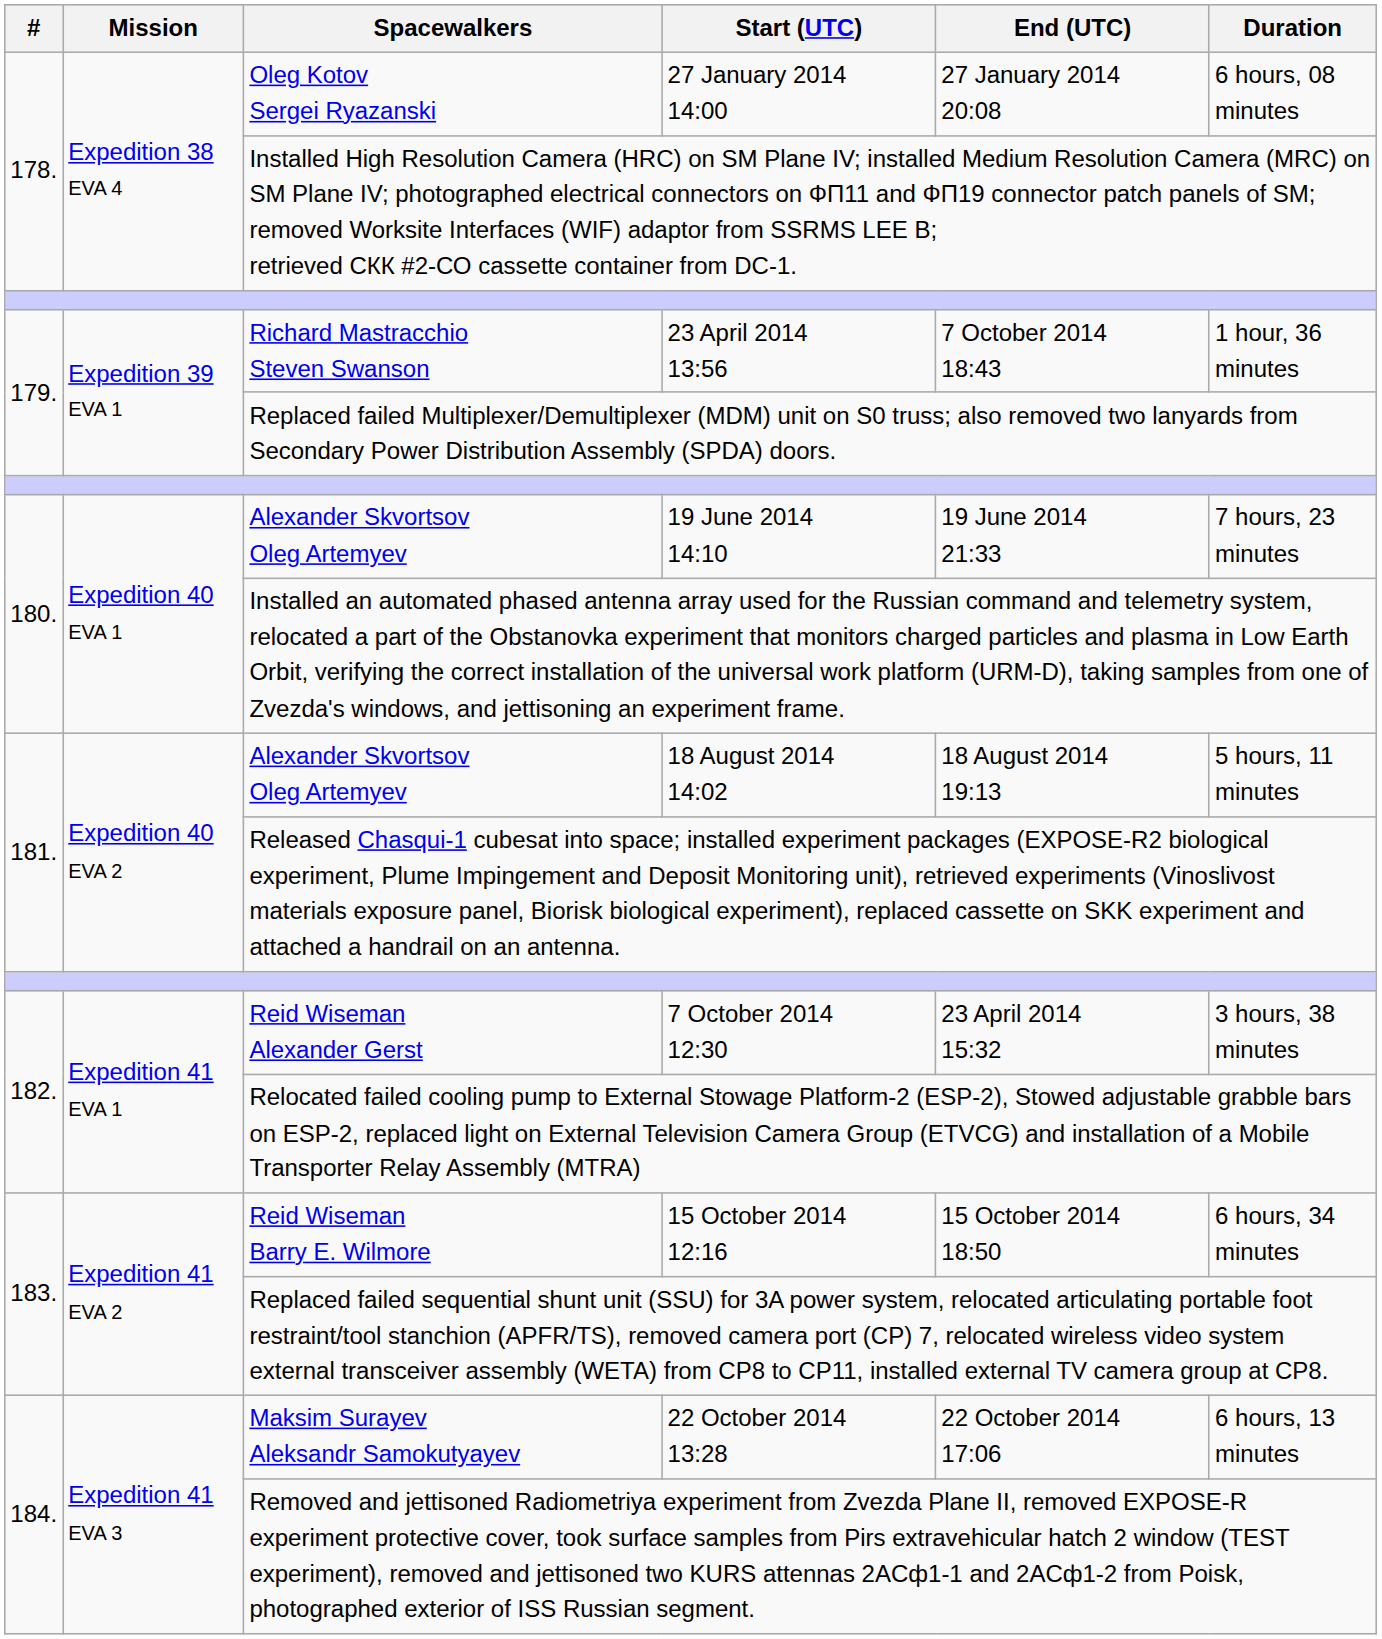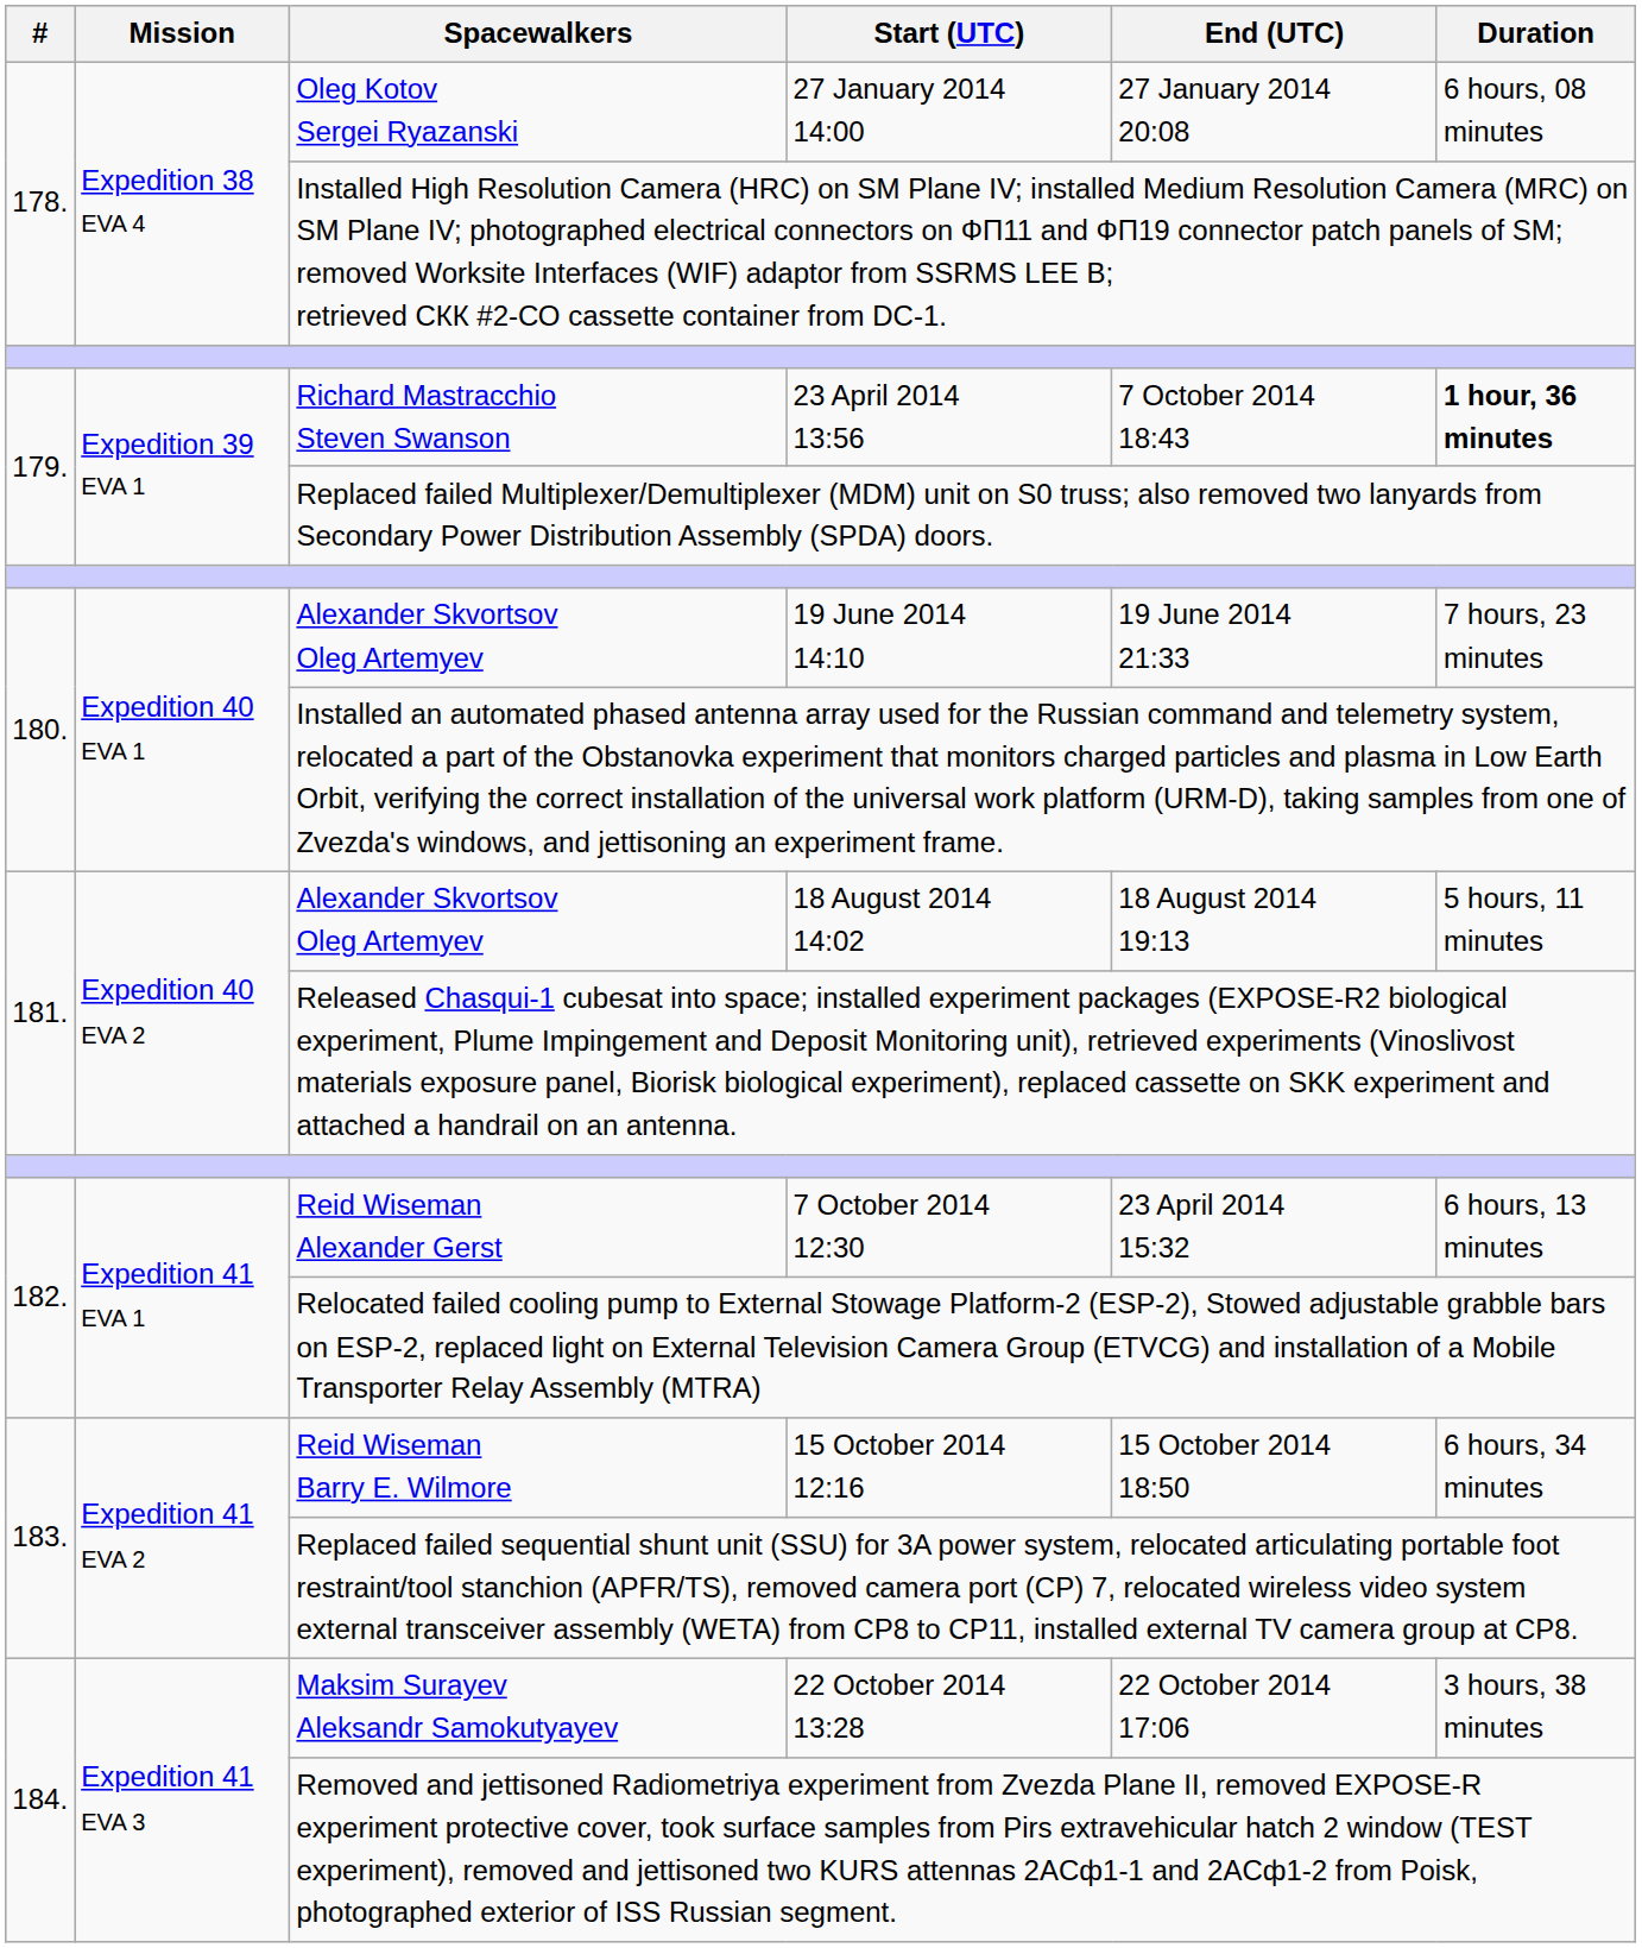 <table class="wikitable sortable sticky-header" style="font-size:0.95em; line-height:1.5em;">
 <tr>
 <th scope="col" width="25">#</th>
 <th scope="col" width="135">Mission</th>
 <th scope="col" width="375">Spacewalkers</th>
 <th scope="col" width="250">Start (<a href='#'>UTC</a>)</th>
 <th scope="col" width="250">End (UTC)</th>
 <th scope="col" width="125">Duration</th>
 </tr>
 <tr>
 <td rowspan=2>178.</td>
 <td rowspan=2><a href='#'>Expedition 38</a><br><small>EVA 4</small><br></td>
 <td> <a href='#'>Oleg Kotov</a><br> <a href='#'>Sergei Ryazanski</a></td>
 <td>27 January 2014<br>14:00</td>
 <td>27 January 2014<br>20:08</td>
 <td>6 hours, 08 minutes</td>
 </tr>
 <tr>
 <td colspan=4>Installed High Resolution Camera (HRC) on SM Plane IV; installed Medium Resolution Camera (MRC) on SM Plane IV; photographed electrical connectors on ФП11 and ФП19 connector patch panels of SM; removed Worksite Interfaces (WIF) adaptor from SSRMS LEE B;<br>retrieved СКК #2-СО cassette container from DC-1.</td>
 </tr>
 <tr>
 <td colspan=7 bgcolor=#ccccff height="5px"></td>
 </tr>
 <tr>
 <td rowspan=2>179.</td>
 <td rowspan=2><a href='#'>Expedition 39</a><br><small>EVA 1</small></td>
 <td> <a href='#'>Richard Mastracchio</a><br> <a href='#'>Steven Swanson</a></td>
 <td>23 April 2014<br>13:56</td>
 <td>7 October 2014<br>18:43</td>
-<td>1 hour, 36 minutes</td>
+<td><strong>1 hour, 36 minutes</strong></td>
 </tr>
 <tr>
 <td colspan=4>Replaced failed Multiplexer/Demultiplexer (MDM) unit on S0 truss; also removed two lanyards from Secondary Power Distribution Assembly (SPDA) doors.</td>
 </tr>
 <tr>
 <td colspan=7 bgcolor=#ccccff height="5px"></td>
 </tr>
 <tr>
 <td rowspan=2>180.</td>
 <td rowspan=2><a href='#'>Expedition 40</a><br><small>EVA 1</small><br></td>
 <td> <a href='#'>Alexander Skvortsov</a><br> <a href='#'>Oleg Artemyev</a></td>
 <td>19 June 2014<br>14:10</td>
 <td>19 June 2014<br>21:33</td>
 <td>7 hours, 23 minutes</td>
 </tr>
 <tr>
 <td colspan=4>Installed an automated phased antenna array used for the Russian command and telemetry system, relocated a part of the Obstanovka experiment that monitors charged particles and plasma in Low Earth Orbit, verifying the correct installation of the universal work platform (URM-D), taking samples from one of Zvezda's windows, and jettisoning an experiment frame.</td>
 </tr>
 <tr>
 <td rowspan=2>181.</td>
 <td rowspan=2><a href='#'>Expedition 40</a><br><small>EVA 2</small><br></td>
 <td> <a href='#'>Alexander Skvortsov</a><br> <a href='#'>Oleg Artemyev</a></td>
 <td>18 August 2014<br>14:02</td>
 <td>18 August 2014<br>19:13</td>
 <td>5 hours, 11 minutes</td>
 </tr>
 <tr>
 <td colspan=4>Released <a href='#'>Chasqui-1</a> cubesat into space; installed experiment packages (EXPOSE-R2 biological experiment, Plume Impingement and Deposit Monitoring unit), retrieved experiments (Vinoslivost materials exposure panel, Biorisk biological experiment), replaced cassette on SKK experiment and attached a handrail on an antenna.</td>
 </tr>
 <tr>
 <td colspan=7 bgcolor=#ccccff height="5px"></td>
 </tr>
 <tr>
 <td rowspan=2>182.</td>
 <td rowspan=2><a href='#'>Expedition 41</a><br><small>EVA 1</small><br></td>
 <td> <a href='#'>Reid Wiseman</a><br> <a href='#'>Alexander Gerst</a></td>
 <td>7 October 2014<br>12:30</td>
 <td>23 April 2014<br>15:32</td>
-<td>3 hours, 38 minutes</td>
+<td>6 hours, 13 minutes</td>
 </tr>
 <tr>
 <td colspan=4>Relocated failed cooling pump to External Stowage Platform-2 (ESP-2), Stowed adjustable grabble bars on ESP-2, replaced light on External Television Camera Group (ETVCG) and installation of a Mobile Transporter Relay Assembly (MTRA)</td>
 </tr>
 <tr>
 <td rowspan=2>183.</td>
 <td rowspan=2><a href='#'>Expedition 41</a><br><small>EVA 2</small><br></td>
 <td> <a href='#'>Reid Wiseman</a><br> <a href='#'>Barry E. Wilmore</a></td>
 <td>15 October 2014<br>12:16</td>
 <td>15 October 2014<br>18:50</td>
 <td>6 hours, 34 minutes</td>
 </tr>
 <tr>
 <td colspan=4>Replaced failed sequential shunt unit (SSU) for 3A power system, relocated articulating portable foot restraint/tool stanchion (APFR/TS), removed camera port (CP) 7, relocated wireless video system external transceiver assembly (WETA) from CP8 to CP11, installed external TV camera group at CP8.</td>
 </tr>
 <tr>
 <td rowspan=2>184.</td>
 <td rowspan=2><a href='#'>Expedition 41</a><br><small>EVA 3</small><br></td>
 <td> <a href='#'>Maksim Surayev</a><br> <a href='#'>Aleksandr Samokutyayev</a></td>
 <td>22 October 2014<br>13:28</td>
 <td>22 October 2014<br>17:06</td>
-<td>6 hours, 13 minutes</td>
+<td>3 hours, 38 minutes</td>
 </tr>
 <tr>
 <td colspan=4>Removed and jettisoned Radiometriya experiment from Zvezda Plane II, removed EXPOSE-R experiment protective cover, took surface samples from Pirs extravehicular hatch 2 window (TEST experiment), removed and jettisoned two KURS attennas 2ACф1-1 and 2ACф1-2 from Poisk, photographed exterior of ISS Russian segment.</td>
 </tr>
 </table>
